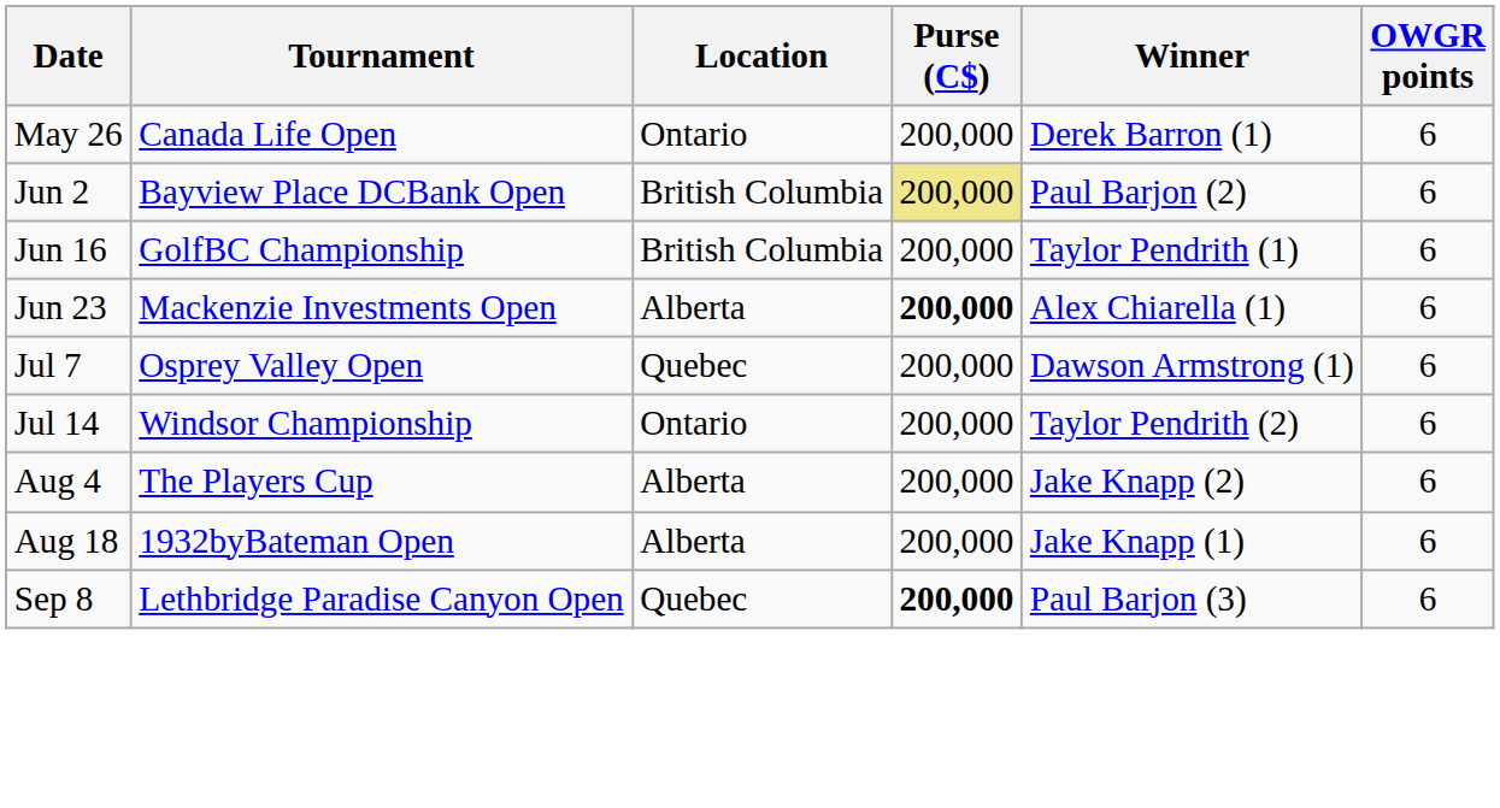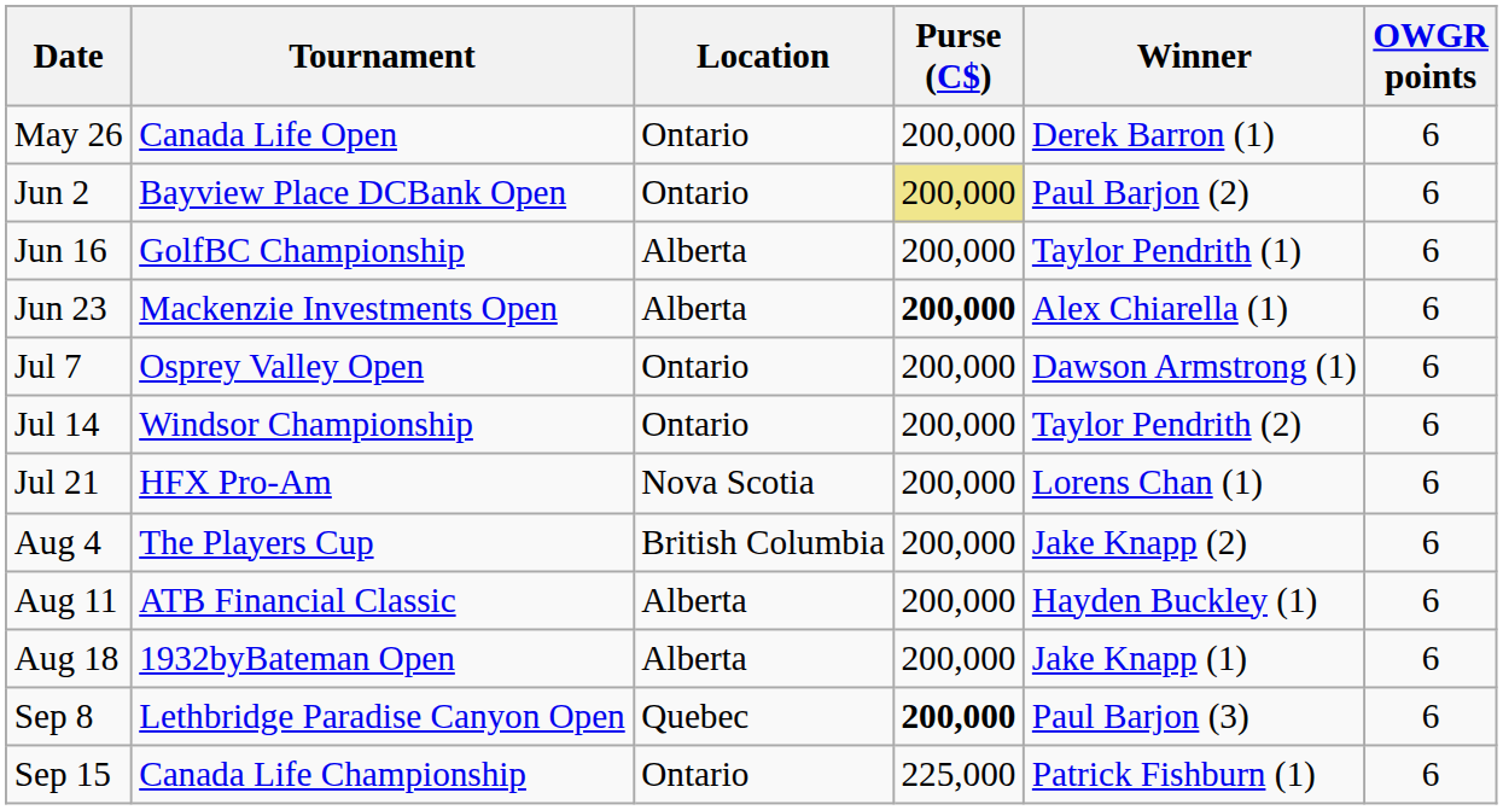 <table class="wikitable" style="font-size:95%">
 <tr>
 <th>Date</th>
 <th>Tournament</th>
 <th>Location</th>
 <th>Purse<br>(<a href='#'>C$</a>)</th>
 <th>Winner</th>
 <th><a href='#'>OWGR</a><br>points</th>
 </tr>
 <tr>
 <td>May 26</td>
 <td><a href='#'>Canada Life Open</a></td>
 <td>Ontario</td>
 <td align=right>200,000</td>
 <td> <a href='#'>Derek Barron</a> (1)</td>
 <td align=center>6</td>
 </tr>
 <tr>
 <td>Jun 2</td>
 <td><a href='#'>Bayview Place DCBank Open</a></td>
-<td>British Columbia</td>
+<td>Ontario</td>
 <td align=right style="background: khaki;">200,000</td>
 <td> <a href='#'>Paul Barjon</a> (2)</td>
 <td align=center>6</td>
 </tr>
 <tr>
 <td>Jun 16</td>
 <td><a href='#'>GolfBC Championship</a></td>
-<td>British Columbia</td>
+<td>Alberta</td>
 <td align=right>200,000</td>
 <td> <a href='#'>Taylor Pendrith</a> (1)</td>
 <td align=center>6</td>
 </tr>
 <tr>
 <td>Jun 23</td>
 <td><a href='#'>Mackenzie Investments Open</a></td>
 <td>Alberta</td>
 <td align=right><strong>200,000</strong></td>
 <td> <a href='#'>Alex Chiarella</a> (1)</td>
 <td align=center>6</td>
 </tr>
 <tr>
 <td>Jul 7</td>
 <td><a href='#'>Osprey Valley Open</a></td>
-<td>Quebec</td>
+<td>Ontario</td>
 <td align=right>200,000</td>
 <td> <a href='#'>Dawson Armstrong</a> (1)</td>
 <td align=center>6</td>
 </tr>
 <tr>
 <td>Jul 14</td>
 <td><a href='#'>Windsor Championship</a></td>
 <td>Ontario</td>
 <td align=right>200,000</td>
 <td> <a href='#'>Taylor Pendrith</a> (2)</td>
 <td align=center>6</td>
 </tr>
 <tr>
+<td>Jul 21</td>
+<td><a href='#'>HFX Pro-Am</a></td>
+<td>Nova Scotia</td>
+<td align=right>200,000</td>
+<td> <a href='#'>Lorens Chan</a> (1)</td>
+<td align=center>6</td>
+</tr>
+<tr>
 <td>Aug 4</td>
 <td><a href='#'>The Players Cup</a></td>
+<td>British Columbia</td>
+<td align=right>200,000</td>
+<td> <a href='#'>Jake Knapp</a> (2)</td>
+<td align=center>6</td>
+</tr>
+<tr>
+<td>Aug 11</td>
+<td><a href='#'>ATB Financial Classic</a></td>
 <td>Alberta</td>
 <td align=right>200,000</td>
-<td> <a href='#'>Jake Knapp</a> (2)</td>
+<td> <a href='#'>Hayden Buckley</a> (1)</td>
 <td align=center>6</td>
 </tr>
 <tr>
 <td>Aug 18</td>
 <td><a href='#'>1932byBateman Open</a></td>
 <td>Alberta</td>
 <td align=right>200,000</td>
 <td> <a href='#'>Jake Knapp</a> (1)</td>
 <td align=center>6</td>
 </tr>
 <tr>
 <td>Sep 8</td>
 <td><a href='#'>Lethbridge Paradise Canyon Open</a></td>
 <td>Quebec</td>
 <td align=right><strong>200,000</strong></td>
 <td> <a href='#'>Paul Barjon</a> (3)</td>
 <td align=center>6</td>
 </tr>
+<tr>
+<td>Sep 15</td>
+<td><a href='#'>Canada Life Championship</a></td>
+<td>Ontario</td>
+<td align=right>225,000</td>
+<td> <a href='#'>Patrick Fishburn</a> (1)</td>
+<td align=center>6</td>
+</tr>
 </table>
